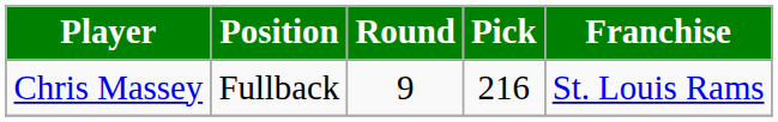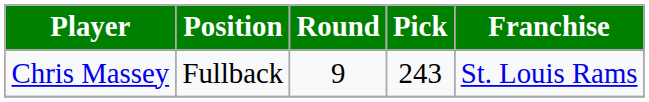 <table class="wikitable">
 <tr align="center">
 <th style="background:green;color:#FFFFFF;">Player</th>
 <th style="background:green;color:#FFFFFF;">Position</th>
 <th style="background:green;color:#FFFFFF;">Round</th>
 <th style="background:green;color:#FFFFFF;">Pick</th>
 <th style="background:green;color:#FFFFFF;">Franchise</th>
 </tr>
 <tr align="center" bgcolor="">
 <td><a href='#'>Chris Massey</a></td>
 <td>Fullback</td>
 <td>9</td>
-<td>216</td>
+<td>243</td>
 <td><a href='#'>St. Louis Rams</a></td>
 </tr>
 <tr align="center" bgcolor="">
 </tr>
 </table>
